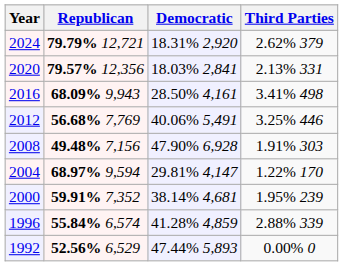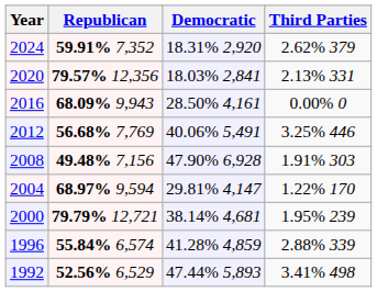 <table class="wikitable" style="float:right; font-size:95%;">
 <tr bgcolor=lightgrey>
 <th>Year</th>
 <th><a href='#'>Republican</a></th>
 <th><a href='#'>Democratic</a></th>
 <th><a href='#'>Third Parties</a></th>
 </tr>
 <tr>
 <td align="center" bgcolor="#fff3f3"><a href='#'>2024</a></td>
-<td align="center" bgcolor="#fff3f3"><strong>79.79%</strong> <em>12,721</em></td>
+<td align="center" bgcolor="#fff3f3"><strong>59.91%</strong> <em>7,352</em></td>
 <td align="center" bgcolor="#f0f0ff">18.31% <em>2,920</em></td>
 <td align="center">2.62% <em>379</em></td>
 </tr>
 <tr>
 <td align="center" bgcolor="#fff3f3"><a href='#'>2020</a></td>
 <td align="center" bgcolor="#fff3f3"><strong>79.57%</strong> <em>12,356</em></td>
 <td align="center" bgcolor="#f0f0ff">18.03% <em>2,841</em></td>
 <td align="center">2.13% <em>331</em></td>
 </tr>
 <tr>
 <td align="center" bgcolor="#fff3f3"><a href='#'>2016</a></td>
 <td align="center" bgcolor="#fff3f3"><strong>68.09%</strong> <em>9,943</em></td>
 <td align="center" bgcolor="#f0f0ff">28.50% <em>4,161</em></td>
-<td align="center">3.41% <em>498</em></td>
+<td align="center">0.00% <em>0</em></td>
 </tr>
 <tr>
 <td align="center" bgcolor="#f0f0ff"><a href='#'>2012</a></td>
 <td align="center" bgcolor="#fff3f3"><strong>56.68%</strong> <em>7,769</em></td>
 <td align="center" bgcolor="#f0f0ff">40.06% <em>5,491</em></td>
 <td align="center">3.25% <em>446</em></td>
 </tr>
 <tr>
 <td align="center" bgcolor="#f0f0ff"><a href='#'>2008</a></td>
 <td align="center" bgcolor="#fff3f3"><strong>49.48%</strong> <em>7,156</em></td>
 <td align="center" bgcolor="#f0f0ff">47.90% <em>6,928</em></td>
 <td align="center">1.91% <em>303</em></td>
 </tr>
 <tr>
 <td align="center" bgcolor="#fff3f3"><a href='#'>2004</a></td>
 <td align="center" bgcolor="#fff3f3"><strong>68.97%</strong> <em>9,594</em></td>
 <td align="center" bgcolor="#f0f0ff">29.81% <em>4,147</em></td>
 <td align="center">1.22% <em>170</em></td>
 </tr>
 <tr>
 <td align="center" bgcolor="#f0f0ff"><a href='#'>2000</a></td>
-<td align="center" bgcolor="#fff3f3"><strong>59.91%</strong> <em>7,352</em></td>
+<td align="center" bgcolor="#fff3f3"><strong>79.79%</strong> <em>12,721</em></td>
 <td align="center" bgcolor="#f0f0ff">38.14% <em>4,681</em></td>
 <td align="center">1.95% <em>239</em></td>
 </tr>
 <tr>
 <td align="center" bgcolor="#f0f0ff"><a href='#'>1996</a></td>
 <td align="center" bgcolor="#fff3f3"><strong>55.84%</strong> <em>6,574</em></td>
 <td align="center" bgcolor="#f0f0ff">41.28% <em>4,859</em></td>
 <td align="center">2.88% <em>339</em></td>
 </tr>
 <tr>
 <td align="center" bgcolor="#f0f0ff"><a href='#'>1992</a></td>
 <td align="center" bgcolor="#fff3f3"><strong>52.56%</strong> <em>6,529</em></td>
 <td align="center" bgcolor="#f0f0ff">47.44% <em>5,893</em></td>
-<td align="center">0.00% <em>0</em></td>
+<td align="center">3.41% <em>498</em></td>
 </tr>
 </table>
